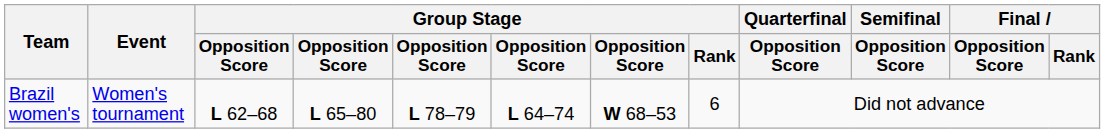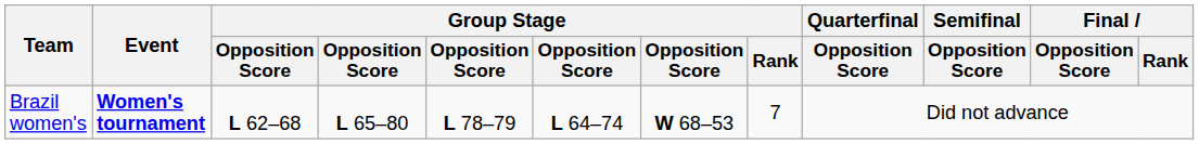 <table class=wikitable style=font-size:90%;text-align:center>
 <tr>
 <th rowspan=2>Team</th>
 <th rowspan=2>Event</th>
 <th colspan=6>Group Stage</th>
 <th>Quarterfinal</th>
 <th>Semifinal</th>
 <th colspan=2>Final / </th>
 </tr>
 <tr style=font-size:95%>
 <th>Opposition<br>Score</th>
 <th>Opposition<br>Score</th>
 <th>Opposition<br>Score</th>
 <th>Opposition<br>Score</th>
 <th>Opposition<br>Score</th>
 <th>Rank</th>
 <th>Opposition<br>Score</th>
 <th>Opposition<br>Score</th>
 <th>Opposition<br>Score</th>
 <th>Rank</th>
 </tr>
 <tr>
 <td align=left><a href='#'>Brazil women's</a></td>
-<td align=left><a href='#'>Women's tournament</a></td>
+<td align=left><strong><a href='#'>Women's tournament</a></strong></td>
 <td><br><strong>L</strong> 62–68</td>
 <td><br><strong>L</strong> 65–80</td>
 <td><br><strong>L</strong> 78–79</td>
 <td><br><strong>L</strong> 64–74</td>
 <td><br><strong>W</strong> 68–53</td>
-<td>6</td>
+<td>7</td>
 <td colspan=4>Did not advance</td>
 </tr>
 </table>
